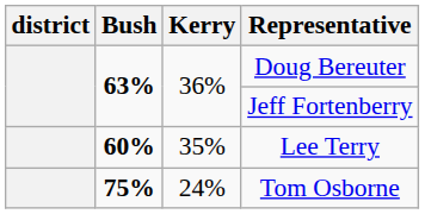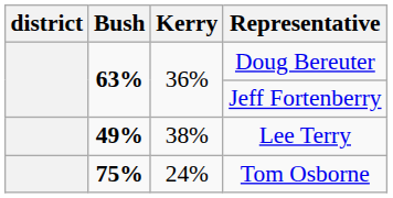 <table class=wikitable>
 <tr>
 <th>district</th>
 <th>Bush</th>
 <th>Kerry</th>
 <th>Representative</th>
 </tr>
 <tr align=center>
 <th rowspan=2 ></th>
 <td rowspan=2><strong>63%</strong></td>
 <td rowspan=2>36%</td>
 <td><a href='#'>Doug Bereuter</a></td>
 </tr>
 <tr align=center>
 <td><a href='#'>Jeff Fortenberry</a></td>
 </tr>
 <tr align=center>
 <th></th>
-<td><strong>60%</strong></td>
-<td>35%</td>
+<td><strong>49%</strong></td>
+<td>38%</td>
 <td><a href='#'>Lee Terry</a></td>
 </tr>
 <tr align=center>
 <th rowspan=2 ></th>
 <td rowspan=2><strong>75%</strong></td>
 <td rowspan=2>24%</td>
 <td><a href='#'>Tom Osborne</a></td>
 </tr>
 </table>
